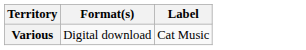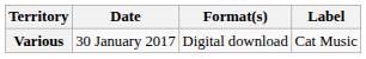 <table class="wikitable plainrowheaders">
 <tr>
 <th scope="col">Territory</th>
+<th scope="col">Date</th>
 <th scope="col">Format(s)</th>
 <th scope="col">Label</th>
 </tr>
 <tr>
 <th scope="row">Various</th>
+<td>30 January 2017</td>
 <td>Digital download</td>
 <td>Cat Music</td>
 </tr>
 </table>
